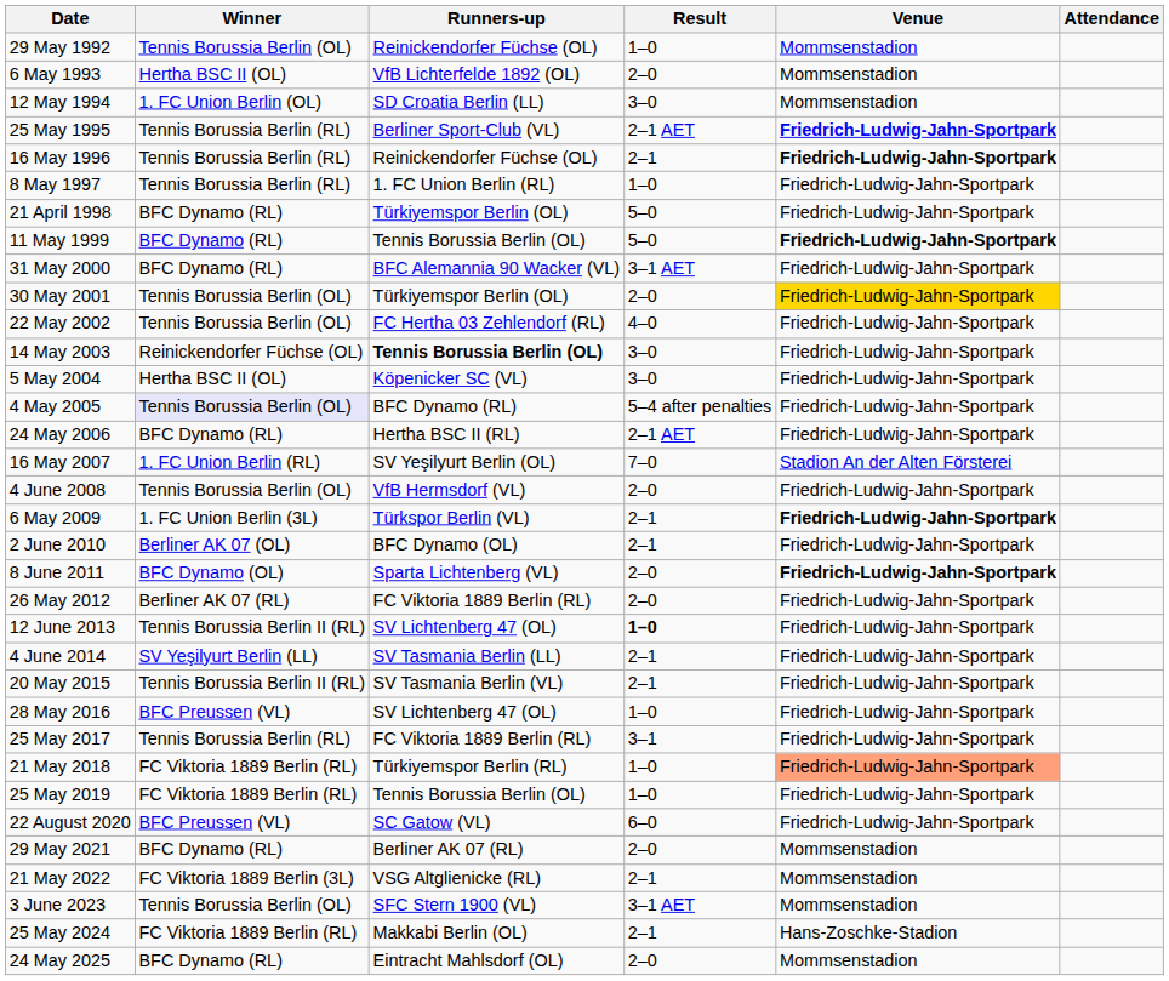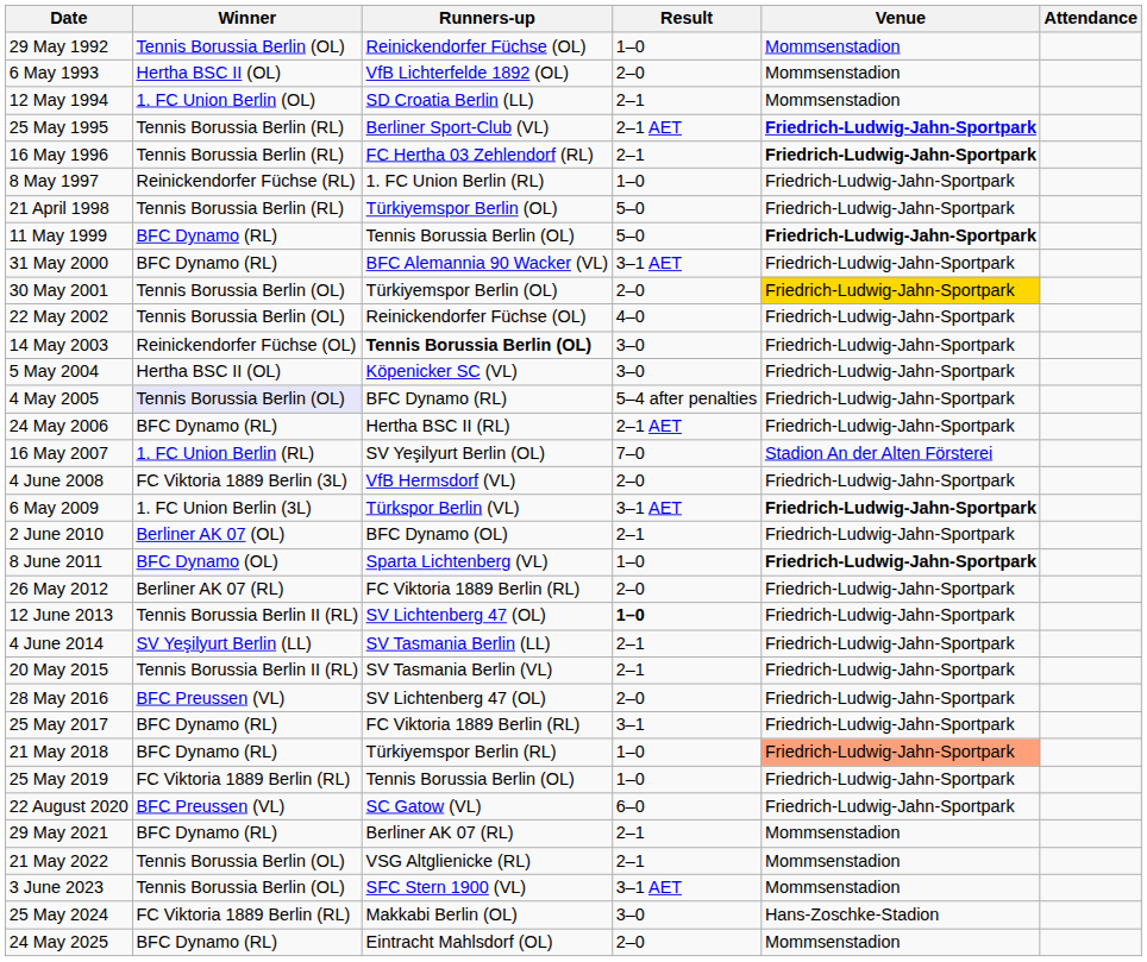 <table class="wikitable">
 <tr>
 <th>Date</th>
 <th>Winner</th>
 <th>Runners-up</th>
 <th>Result</th>
 <th>Venue</th>
 <th>Attendance</th>
 </tr>
 <tr>
 <td>29 May 1992</td>
 <td><a href='#'>Tennis Borussia Berlin</a> (OL)</td>
 <td><a href='#'>Reinickendorfer Füchse</a> (OL)</td>
 <td>1–0</td>
 <td><a href='#'>Mommsenstadion</a></td>
 <td></td>
 </tr>
 <tr>
 <td>6 May 1993</td>
 <td><a href='#'>Hertha BSC II</a> (OL)</td>
 <td><a href='#'>VfB Lichterfelde 1892</a> (OL)</td>
 <td>2–0</td>
 <td>Mommsenstadion</td>
 <td></td>
 </tr>
 <tr>
 <td>12 May 1994</td>
 <td><a href='#'>1. FC Union Berlin</a> (OL)</td>
 <td><a href='#'>SD Croatia Berlin</a> (LL)</td>
-<td>3–0</td>
+<td>2–1</td>
 <td>Mommsenstadion</td>
 <td></td>
 </tr>
 <tr>
 <td>25 May 1995</td>
 <td>Tennis Borussia Berlin (RL)</td>
 <td><a href='#'>Berliner Sport-Club</a> (VL)</td>
 <td>2–1 <a href='#'>AET</a></td>
 <td><strong><a href='#'>Friedrich-Ludwig-Jahn-Sportpark</a></strong></td>
 <td></td>
 </tr>
 <tr>
 <td>16 May 1996</td>
 <td>Tennis Borussia Berlin (RL)</td>
-<td>Reinickendorfer Füchse (OL)</td>
+<td><a href='#'>FC Hertha 03 Zehlendorf</a> (RL)</td>
 <td>2–1</td>
 <td><strong>Friedrich-Ludwig-Jahn-Sportpark</strong></td>
 <td></td>
 </tr>
 <tr>
 <td>8 May 1997</td>
-<td>Tennis Borussia Berlin (RL)</td>
+<td>Reinickendorfer Füchse (RL)</td>
 <td>1. FC Union Berlin (RL)</td>
 <td>1–0</td>
 <td>Friedrich-Ludwig-Jahn-Sportpark</td>
 <td></td>
 </tr>
 <tr>
 <td>21 April 1998</td>
-<td>BFC Dynamo (RL)</td>
+<td>Tennis Borussia Berlin (RL)</td>
 <td><a href='#'>Türkiyemspor Berlin</a> (OL)</td>
 <td>5–0</td>
 <td>Friedrich-Ludwig-Jahn-Sportpark</td>
 <td></td>
 </tr>
 <tr>
 <td>11 May 1999</td>
 <td><a href='#'>BFC Dynamo</a> (RL)</td>
 <td>Tennis Borussia Berlin (OL)</td>
 <td>5–0</td>
 <td><strong>Friedrich-Ludwig-Jahn-Sportpark</strong></td>
 <td></td>
 </tr>
 <tr>
 <td>31 May 2000</td>
 <td>BFC Dynamo (RL)</td>
 <td><a href='#'>BFC Alemannia 90 Wacker</a> (VL)</td>
 <td>3–1 <a href='#'>AET</a></td>
 <td>Friedrich-Ludwig-Jahn-Sportpark</td>
 <td></td>
 </tr>
 <tr>
 <td>30 May 2001</td>
 <td>Tennis Borussia Berlin (OL)</td>
 <td>Türkiyemspor Berlin (OL)</td>
 <td>2–0</td>
 <td style="background: gold;">Friedrich-Ludwig-Jahn-Sportpark</td>
 <td></td>
 </tr>
 <tr>
 <td>22 May 2002</td>
 <td>Tennis Borussia Berlin (OL)</td>
-<td><a href='#'>FC Hertha 03 Zehlendorf</a> (RL)</td>
+<td>Reinickendorfer Füchse (OL)</td>
 <td>4–0</td>
 <td>Friedrich-Ludwig-Jahn-Sportpark</td>
 <td></td>
 </tr>
 <tr>
 <td>14 May 2003</td>
 <td>Reinickendorfer Füchse (OL)</td>
 <td><strong>Tennis Borussia Berlin (OL)</strong></td>
 <td>3–0</td>
 <td>Friedrich-Ludwig-Jahn-Sportpark</td>
 <td></td>
 </tr>
 <tr>
 <td>5 May 2004</td>
 <td>Hertha BSC II (OL)</td>
 <td><a href='#'>Köpenicker SC</a> (VL)</td>
 <td>3–0</td>
 <td>Friedrich-Ludwig-Jahn-Sportpark</td>
 <td></td>
 </tr>
 <tr>
 <td>4 May 2005</td>
 <td style="background: lavender;">Tennis Borussia Berlin (OL)</td>
 <td>BFC Dynamo (RL)</td>
 <td>5–4 after penalties</td>
 <td>Friedrich-Ludwig-Jahn-Sportpark</td>
 <td></td>
 </tr>
 <tr>
 <td>24 May 2006</td>
 <td>BFC Dynamo (RL)</td>
 <td>Hertha BSC II (RL)</td>
 <td>2–1 <a href='#'>AET</a></td>
 <td>Friedrich-Ludwig-Jahn-Sportpark</td>
 <td></td>
 </tr>
 <tr>
 <td>16 May 2007</td>
 <td><a href='#'>1. FC Union Berlin</a> (RL)</td>
 <td>SV Yeşilyurt Berlin (OL)</td>
 <td>7–0</td>
 <td><a href='#'>Stadion An der Alten Försterei</a></td>
 <td></td>
 </tr>
 <tr>
 <td>4 June 2008</td>
-<td>Tennis Borussia Berlin (OL)</td>
+<td>FC Viktoria 1889 Berlin (3L)</td>
 <td><a href='#'>VfB Hermsdorf</a> (VL)</td>
 <td>2–0</td>
 <td>Friedrich-Ludwig-Jahn-Sportpark</td>
 <td></td>
 </tr>
 <tr>
 <td>6 May 2009</td>
 <td>1. FC Union Berlin (3L)</td>
 <td><a href='#'>Türkspor Berlin</a> (VL)</td>
-<td>2–1</td>
+<td>3–1 <a href='#'>AET</a></td>
 <td><strong>Friedrich-Ludwig-Jahn-Sportpark</strong></td>
 <td></td>
 </tr>
 <tr>
 <td>2 June 2010</td>
 <td><a href='#'>Berliner AK 07</a> (OL)</td>
 <td>BFC Dynamo (OL)</td>
 <td>2–1</td>
 <td>Friedrich-Ludwig-Jahn-Sportpark</td>
 <td></td>
 </tr>
 <tr>
 <td>8 June 2011</td>
 <td><a href='#'>BFC Dynamo</a> (OL)</td>
 <td><a href='#'>Sparta Lichtenberg</a> (VL)</td>
-<td>2–0</td>
+<td>1–0</td>
 <td><strong>Friedrich-Ludwig-Jahn-Sportpark</strong></td>
 <td></td>
 </tr>
 <tr>
 <td>26 May 2012</td>
 <td>Berliner AK 07 (RL)</td>
 <td>FC Viktoria 1889 Berlin (RL)</td>
 <td>2–0</td>
 <td>Friedrich-Ludwig-Jahn-Sportpark</td>
 <td></td>
 </tr>
 <tr>
 <td>12 June 2013</td>
 <td>Tennis Borussia Berlin II (RL)</td>
 <td><a href='#'>SV Lichtenberg 47</a> (OL)</td>
 <td><strong>1–0</strong></td>
 <td>Friedrich-Ludwig-Jahn-Sportpark</td>
 <td></td>
 </tr>
 <tr>
 <td>4 June 2014</td>
 <td><a href='#'>SV Yeşilyurt Berlin</a> (LL)</td>
 <td><a href='#'>SV Tasmania Berlin</a> (LL)</td>
 <td>2–1</td>
 <td>Friedrich-Ludwig-Jahn-Sportpark</td>
 <td></td>
 </tr>
 <tr>
 <td>20 May 2015</td>
 <td>Tennis Borussia Berlin II (RL)</td>
 <td>SV Tasmania Berlin (VL)</td>
 <td>2–1</td>
 <td>Friedrich-Ludwig-Jahn-Sportpark</td>
 <td></td>
 </tr>
 <tr>
 <td>28 May 2016</td>
 <td><a href='#'>BFC Preussen</a> (VL)</td>
 <td>SV Lichtenberg 47 (OL)</td>
-<td>1–0</td>
+<td>2–0</td>
 <td>Friedrich-Ludwig-Jahn-Sportpark</td>
 <td></td>
 </tr>
 <tr>
 <td>25 May 2017</td>
-<td>Tennis Borussia Berlin (RL)</td>
+<td>BFC Dynamo (RL)</td>
 <td>FC Viktoria 1889 Berlin (RL)</td>
 <td>3–1</td>
 <td>Friedrich-Ludwig-Jahn-Sportpark</td>
 <td></td>
 </tr>
 <tr>
 <td>21 May 2018</td>
-<td>FC Viktoria 1889 Berlin (RL)</td>
+<td>BFC Dynamo (RL)</td>
 <td>Türkiyemspor Berlin (RL)</td>
 <td>1–0</td>
 <td style="background: lightsalmon;">Friedrich-Ludwig-Jahn-Sportpark</td>
 <td></td>
 </tr>
 <tr>
 <td>25 May 2019</td>
 <td>FC Viktoria 1889 Berlin (RL)</td>
 <td>Tennis Borussia Berlin (OL)</td>
 <td>1–0</td>
 <td>Friedrich-Ludwig-Jahn-Sportpark</td>
 <td></td>
 </tr>
 <tr>
 <td>22 August 2020</td>
 <td><a href='#'>BFC Preussen</a> (VL)</td>
 <td><a href='#'>SC Gatow</a> (VL)</td>
 <td>6–0</td>
 <td>Friedrich-Ludwig-Jahn-Sportpark</td>
 <td></td>
 </tr>
 <tr>
 <td>29 May 2021</td>
 <td>BFC Dynamo (RL)</td>
 <td>Berliner AK 07 (RL)</td>
-<td>2–0</td>
+<td>2–1</td>
 <td>Mommsenstadion</td>
 <td></td>
 </tr>
 <tr>
 <td>21 May 2022</td>
-<td>FC Viktoria 1889 Berlin (3L)</td>
+<td>Tennis Borussia Berlin (OL)</td>
 <td>VSG Altglienicke (RL)</td>
 <td>2–1</td>
 <td>Mommsenstadion</td>
 <td></td>
 </tr>
 <tr>
 <td>3 June 2023</td>
 <td>Tennis Borussia Berlin (OL)</td>
 <td><a href='#'>SFC Stern 1900</a> (VL)</td>
 <td>3–1 <a href='#'>AET</a></td>
 <td>Mommsenstadion</td>
 <td></td>
 </tr>
 <tr>
 <td>25 May 2024</td>
 <td>FC Viktoria 1889 Berlin (RL)</td>
 <td>Makkabi Berlin (OL)</td>
-<td>2–1</td>
+<td>3–0</td>
 <td>Hans-Zoschke-Stadion</td>
 <td></td>
 </tr>
 <tr>
 <td>24 May 2025</td>
 <td>BFC Dynamo (RL)</td>
 <td>Eintracht Mahlsdorf (OL)</td>
 <td>2–0</td>
 <td>Mommsenstadion</td>
 <td></td>
 </tr>
 </table>
